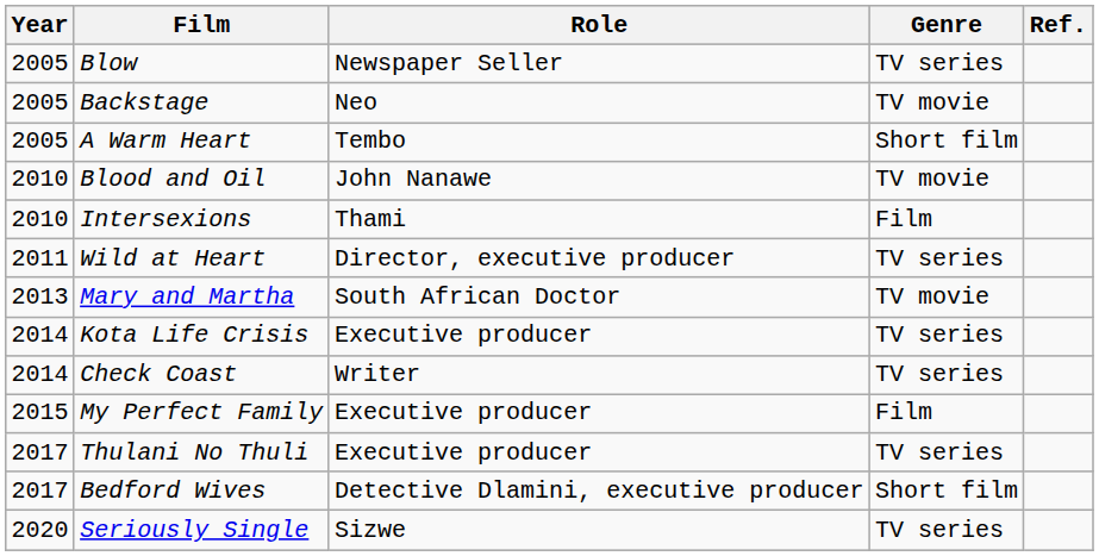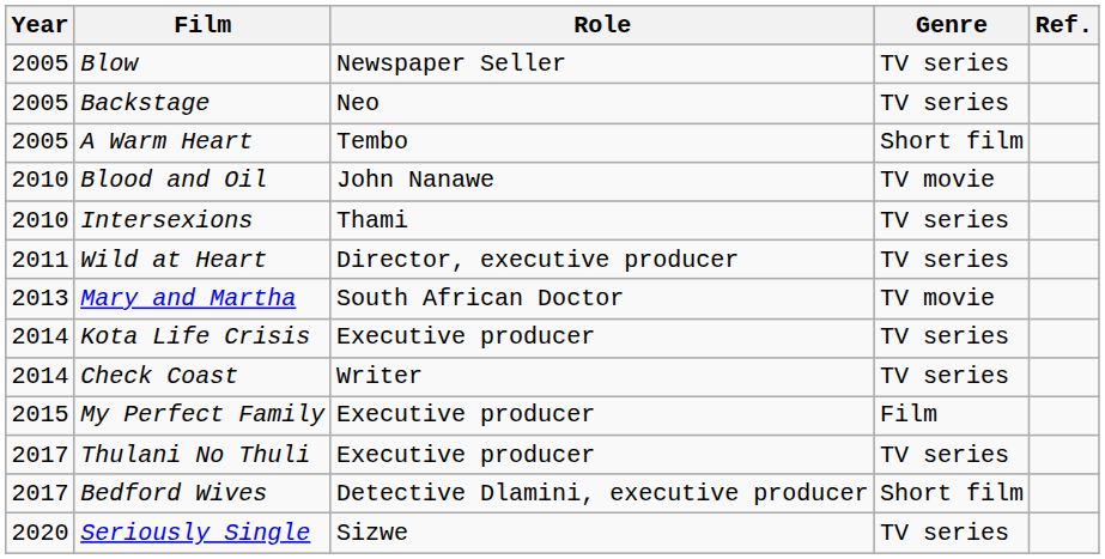 <table class="wikitable">
 <tr>
 <th>Year</th>
 <th>Film</th>
 <th>Role</th>
 <th>Genre</th>
 <th>Ref.</th>
 </tr>
 <tr>
 <td>2005</td>
 <td><em>Blow</em></td>
 <td>Newspaper Seller</td>
 <td>TV series</td>
 <td></td>
 </tr>
 <tr>
 <td>2005</td>
 <td><em>Backstage</em></td>
 <td>Neo</td>
-<td>TV movie</td>
+<td>TV series</td>
 <td></td>
 </tr>
 <tr>
 <td>2005</td>
 <td><em>A Warm Heart</em></td>
 <td>Tembo</td>
 <td>Short film</td>
 <td></td>
 </tr>
 <tr>
 <td>2010</td>
 <td><em>Blood and Oil</em></td>
 <td>John Nanawe</td>
 <td>TV movie</td>
 <td></td>
 </tr>
 <tr>
 <td>2010</td>
 <td><em>Intersexions</em></td>
 <td>Thami</td>
-<td>Film</td>
+<td>TV series</td>
 <td></td>
 </tr>
 <tr>
 <td>2011</td>
 <td><em>Wild at Heart</em></td>
 <td>Director, executive producer</td>
 <td>TV series</td>
 <td></td>
 </tr>
 <tr>
 <td>2013</td>
 <td><em><a href='#'>Mary and Martha</a></em></td>
 <td>South African Doctor</td>
 <td>TV movie</td>
 <td></td>
 </tr>
 <tr>
 <td>2014</td>
 <td><em>Kota Life Crisis</em></td>
 <td>Executive producer</td>
 <td>TV series</td>
 <td></td>
 </tr>
 <tr>
 <td>2014</td>
 <td><em>Check Coast</em></td>
 <td>Writer</td>
 <td>TV series</td>
 <td></td>
 </tr>
 <tr>
 <td>2015</td>
 <td><em>My Perfect Family</em></td>
 <td>Executive producer</td>
 <td>Film</td>
 <td></td>
 </tr>
 <tr>
 <td>2017</td>
 <td><em>Thulani No Thuli</em></td>
 <td>Executive producer</td>
 <td>TV series</td>
 <td></td>
 </tr>
 <tr>
 <td>2017</td>
 <td><em>Bedford Wives</em></td>
 <td>Detective Dlamini, executive producer</td>
 <td>Short film</td>
 <td></td>
 </tr>
 <tr>
 <td>2020</td>
 <td><em><a href='#'>Seriously Single</a></em></td>
 <td>Sizwe</td>
 <td>TV series</td>
 <td></td>
 </tr>
 </table>
